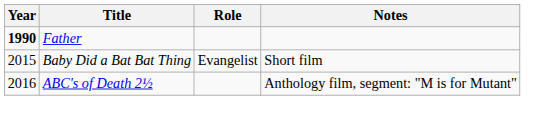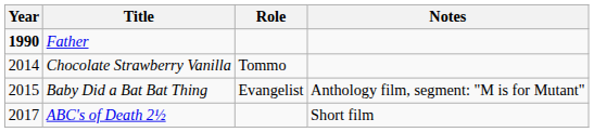 <table class=wikitable>
 <tr>
 <th>Year</th>
 <th>Title</th>
 <th>Role</th>
 <th>Notes</th>
 </tr>
 <tr>
 <td><strong>1990</strong></td>
 <td><em><a href='#'>Father</a></em></td>
 <td></td>
 <td></td>
 </tr>
 <tr>
+<td>2014</td>
+<td><em>Chocolate Strawberry Vanilla</em></td>
+<td>Tommo</td>
+<td></td>
+</tr>
+<tr>
 <td>2015</td>
 <td><em>Baby Did a Bat Bat Thing</em></td>
 <td>Evangelist</td>
+<td>Anthology film, segment: "M is for Mutant"</td>
+</tr>
+<tr>
+<td>2017</td>
+<td><em><a href='#'>ABC's of Death 2½</a></em></td>
+<td></td>
 <td>Short film</td>
 </tr>
-<tr>
-<td>2016</td>
-<td><em><a href='#'>ABC's of Death 2½</a></em></td>
-<td></td>
-<td>Anthology film, segment: "M is for Mutant"</td>
-</tr>
 </table>
